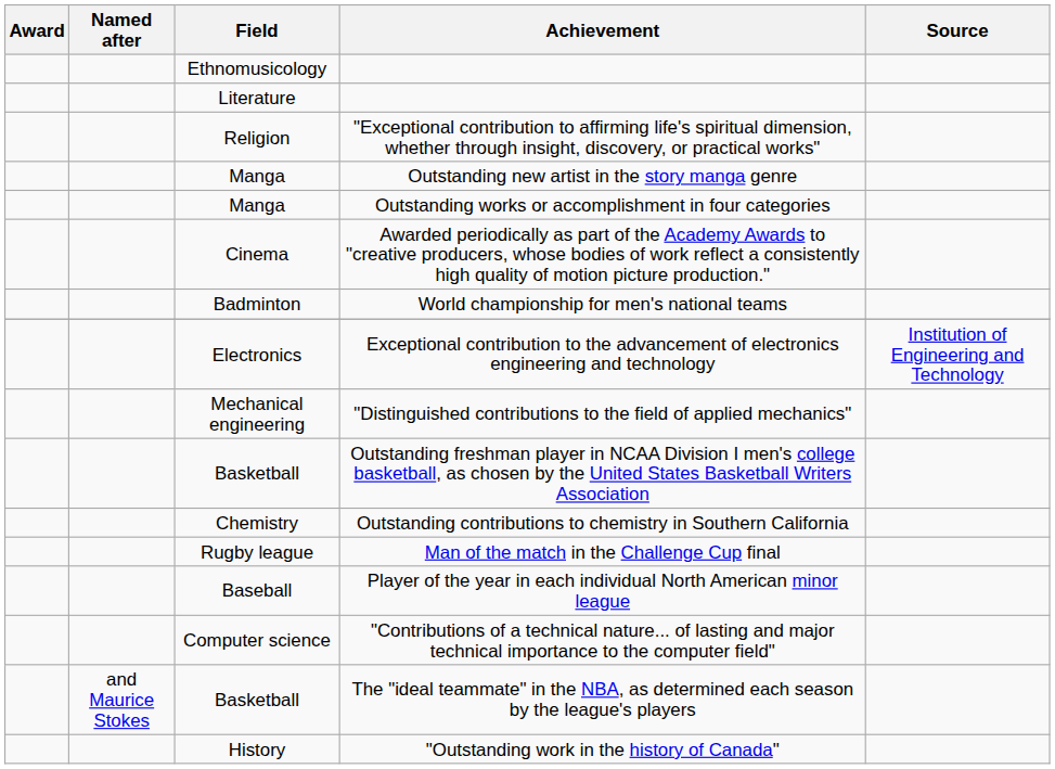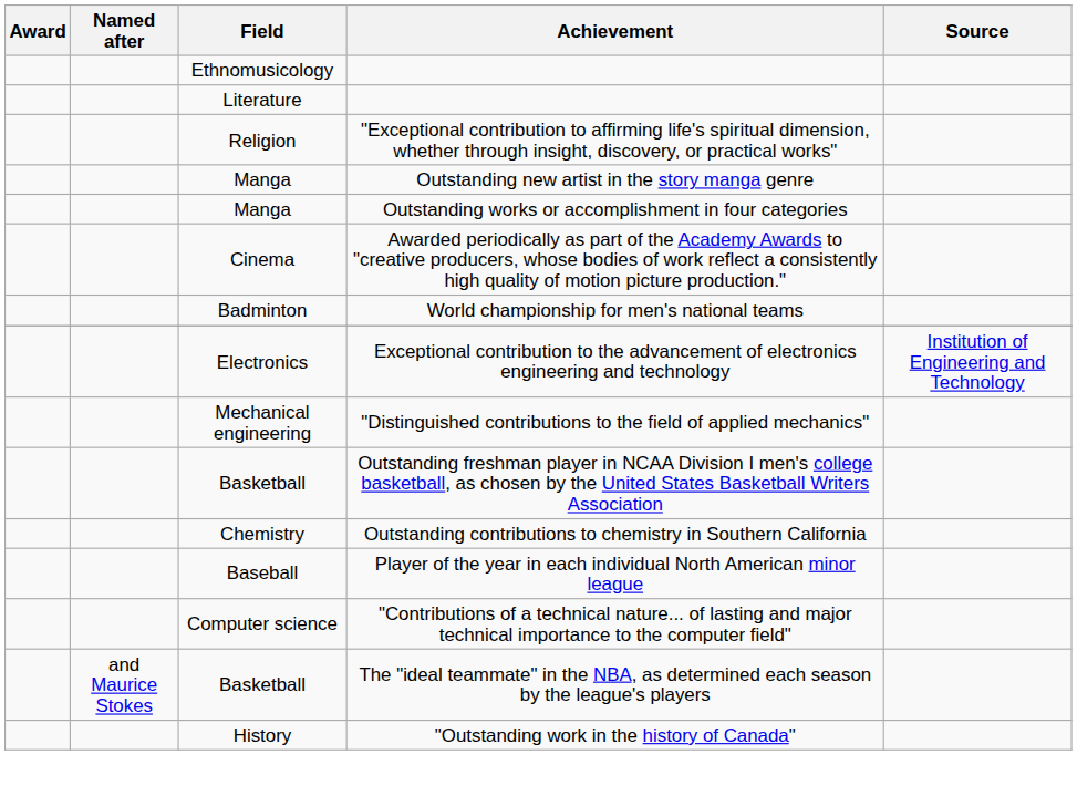 <table class="wikitable sortable" style="text-align:center; font-size:95%">
 <tr>
 <th>Award</th>
 <th>Named after</th>
 <th>Field</th>
 <th>Achievement</th>
 <th>Source</th>
 </tr>
 <tr>
 <td align="left"></td>
 <td></td>
 <td>Ethnomusicology</td>
 <td></td>
 <td></td>
 </tr>
 <tr>
 <td align="left"></td>
 <td></td>
 <td>Literature</td>
 <td></td>
 <td></td>
 </tr>
 <tr>
 <td align="left"></td>
 <td></td>
 <td>Religion</td>
 <td>"Exceptional contribution to affirming life's spiritual dimension, whether through insight, discovery, or practical works"</td>
 <td></td>
 </tr>
 <tr>
 <td align="left"></td>
 <td></td>
 <td>Manga</td>
 <td>Outstanding new artist in the <a href='#'>story manga</a> genre</td>
 <td></td>
 </tr>
 <tr>
 <td align="left"></td>
 <td></td>
 <td>Manga</td>
 <td>Outstanding works or accomplishment in four categories</td>
 <td></td>
 </tr>
 <tr>
 <td align="left"></td>
 <td></td>
 <td>Cinema</td>
 <td>Awarded periodically as part of the <a href='#'>Academy Awards</a> to "creative producers, whose bodies of work reflect a consistently high quality of motion picture production."</td>
 <td></td>
 </tr>
 <tr>
 <td align="left"></td>
 <td></td>
 <td>Badminton</td>
 <td>World championship for men's national teams</td>
 <td></td>
 </tr>
 <tr |>
 </tr>
 <tr>
 <td align="left"></td>
 <td></td>
 <td>Electronics</td>
 <td>Exceptional contribution to the advancement of electronics engineering and technology</td>
 <td><a href='#'>Institution of Engineering and Technology</a></td>
 </tr>
 <tr>
 <td align="left"></td>
 <td></td>
 <td>Mechanical engineering</td>
 <td>"Distinguished contributions to the field of applied mechanics"</td>
 <td></td>
 </tr>
 <tr>
 <td align="left"></td>
 <td></td>
 <td>Basketball</td>
 <td>Outstanding freshman player in NCAA Division I men's <a href='#'>college basketball</a>, as chosen by the <a href='#'>United States Basketball Writers Association</a></td>
 <td></td>
 </tr>
 <tr>
 <td align="left"></td>
 <td></td>
 <td>Chemistry</td>
 <td>Outstanding contributions to chemistry in Southern California</td>
 <td></td>
 </tr>
 <tr>
 <td align="left"></td>
 <td></td>
-<td>Rugby league</td>
-<td><a href='#'>Man of the match</a> in the <a href='#'>Challenge Cup</a> final</td>
-<td></td>
-</tr>
-<tr>
-<td align="left"></td>
-<td></td>
 <td>Baseball</td>
 <td>Player of the year in each individual North American <a href='#'>minor league</a></td>
 <td></td>
 </tr>
 <tr>
 <td align="left"></td>
 <td></td>
 <td>Computer science</td>
 <td>"Contributions of a technical nature... of lasting and major technical importance to the computer field"</td>
 <td></td>
 </tr>
 <tr>
 <td align="left"></td>
 <td> and <a href='#'>Maurice Stokes</a></td>
 <td>Basketball</td>
 <td>The "ideal teammate" in the <a href='#'>NBA</a>, as determined each season by the league's players</td>
 <td></td>
 </tr>
 <tr>
 <td align="left"></td>
 <td></td>
 <td>History</td>
 <td>"Outstanding work in the <a href='#'>history of Canada</a>"</td>
 <td></td>
 </tr>
 </table>
